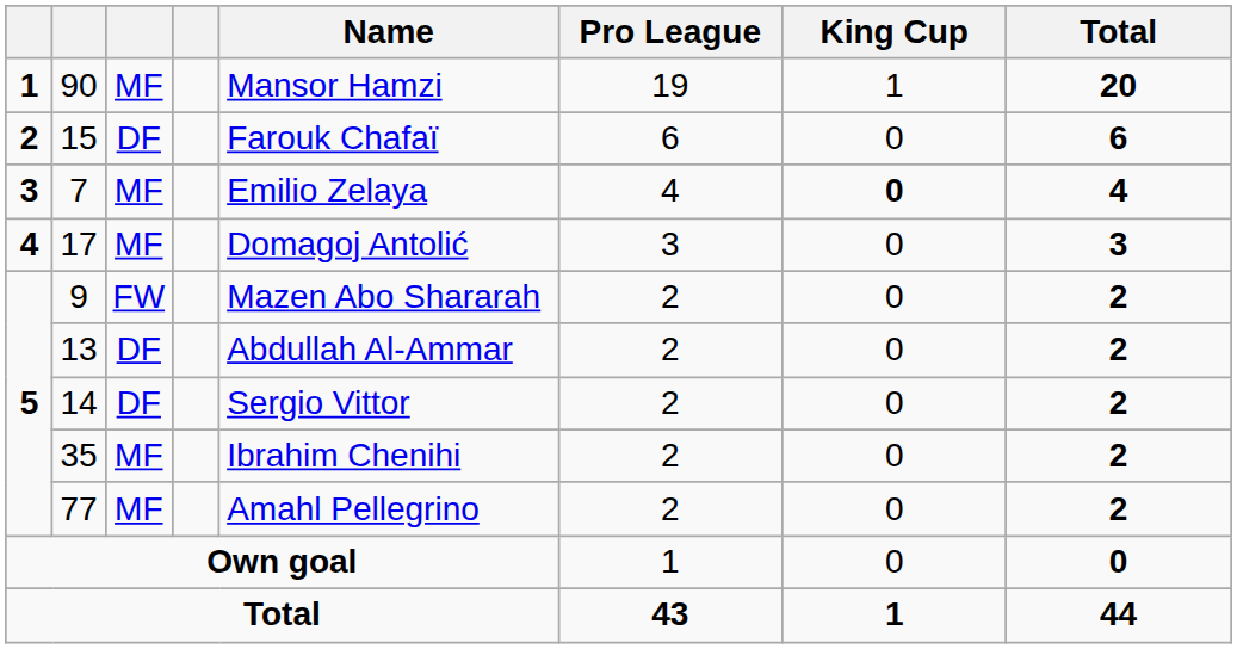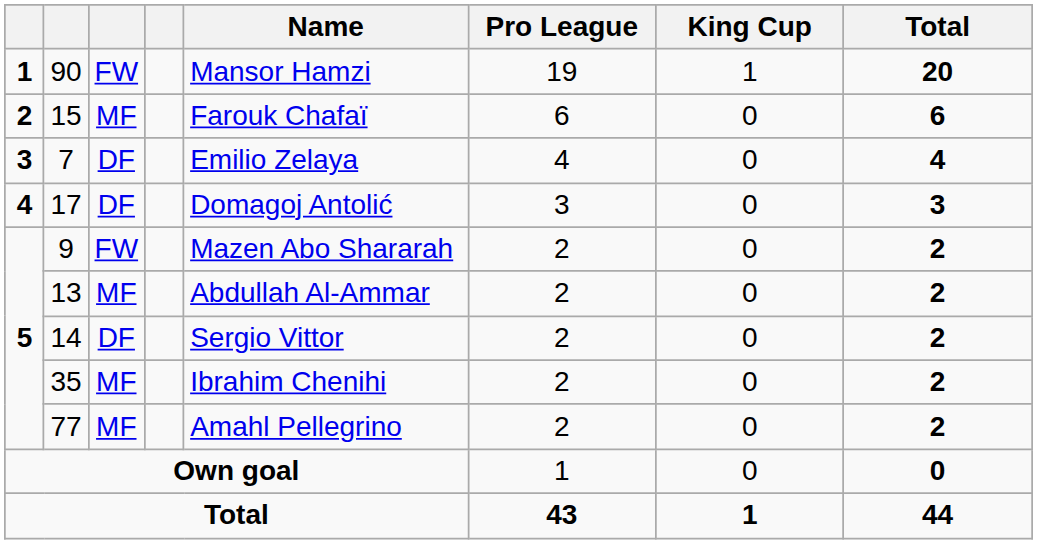 <table class="wikitable" style="text-align:center">
 <tr>
 <th width=15></th>
 <th width=15></th>
 <th width=15></th>
 <th width=15></th>
 <th width=155>Name</th>
 <th width=100>Pro League</th>
 <th width=100>King Cup</th>
 <th width=100>Total</th>
 </tr>
 <tr>
 <td><strong>1</strong></td>
 <td>90</td>
-<td><a href='#'>MF</a></td>
+<td><a href='#'>FW</a></td>
 <td></td>
 <td align=left><a href='#'>Mansor Hamzi</a></td>
 <td>19</td>
 <td>1</td>
 <td><strong>20</strong></td>
 </tr>
 <tr>
 <td><strong>2</strong></td>
 <td>15</td>
-<td><a href='#'>DF</a></td>
+<td><a href='#'>MF</a></td>
 <td></td>
 <td align=left><a href='#'>Farouk Chafaï</a></td>
 <td>6</td>
 <td>0</td>
 <td><strong>6</strong></td>
 </tr>
 <tr>
 <td><strong>3</strong></td>
 <td>7</td>
-<td><a href='#'>MF</a></td>
+<td><a href='#'>DF</a></td>
 <td></td>
 <td align=left><a href='#'>Emilio Zelaya</a></td>
 <td>4</td>
-<td><strong>0</strong></td>
+<td>0</td>
 <td><strong>4</strong></td>
 </tr>
 <tr>
 <td><strong>4</strong></td>
 <td>17</td>
-<td><a href='#'>MF</a></td>
+<td><a href='#'>DF</a></td>
 <td></td>
 <td align=left><a href='#'>Domagoj Antolić</a></td>
 <td>3</td>
 <td>0</td>
 <td><strong>3</strong></td>
 </tr>
 <tr>
 <td rowspan=5><strong>5</strong></td>
 <td>9</td>
 <td><a href='#'>FW</a></td>
 <td></td>
 <td align=left><a href='#'>Mazen Abo Shararah</a></td>
 <td>2</td>
 <td>0</td>
 <td><strong>2</strong></td>
 </tr>
 <tr>
 <td>13</td>
-<td><a href='#'>DF</a></td>
+<td><a href='#'>MF</a></td>
 <td></td>
 <td align=left><a href='#'>Abdullah Al-Ammar</a></td>
 <td>2</td>
 <td>0</td>
 <td><strong>2</strong></td>
 </tr>
 <tr>
 <td>14</td>
 <td><a href='#'>DF</a></td>
 <td></td>
 <td align=left><a href='#'>Sergio Vittor</a></td>
 <td>2</td>
 <td>0</td>
 <td><strong>2</strong></td>
 </tr>
 <tr>
 <td>35</td>
 <td><a href='#'>MF</a></td>
 <td></td>
 <td align=left><a href='#'>Ibrahim Chenihi</a></td>
 <td>2</td>
 <td>0</td>
 <td><strong>2</strong></td>
 </tr>
 <tr>
 <td>77</td>
 <td><a href='#'>MF</a></td>
 <td></td>
 <td align=left><a href='#'>Amahl Pellegrino</a></td>
 <td>2</td>
 <td>0</td>
 <td><strong>2</strong></td>
 </tr>
 <tr>
 <td colspan=5><strong>Own goal</strong></td>
 <td>1</td>
 <td>0</td>
 <td><strong>0</strong></td>
 </tr>
 <tr>
 <td colspan=5><strong>Total</strong></td>
 <td><strong>43</strong></td>
 <td><strong>1</strong></td>
 <td><strong>44</strong></td>
 </tr>
 </table>
